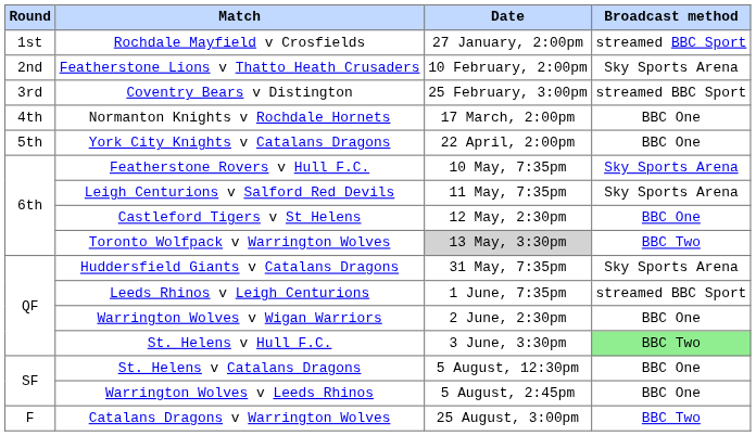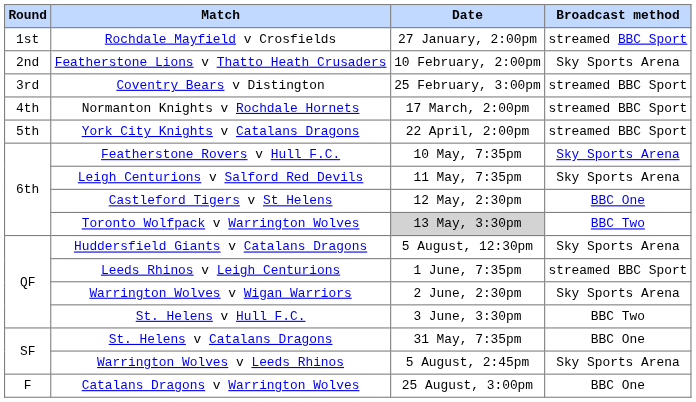 <table border=1 style="border-collapse:collapse; font-size:90%; text-align:center;" cellpadding=3 cellspacing=0>
 <tr bgcolor=#C1D8FF>
 <th>Round</th>
 <th>Match</th>
 <th>Date</th>
 <th>Broadcast method</th>
 </tr>
 <tr>
 <td>1st</td>
 <td><a href='#'>Rochdale Mayfield</a> v Crosfields</td>
 <td>27 January, 2:00pm</td>
 <td>streamed <a href='#'>BBC Sport</a></td>
 </tr>
 <tr>
 <td>2nd</td>
 <td><a href='#'>Featherstone Lions</a> v <a href='#'>Thatto Heath Crusaders</a></td>
 <td>10 February, 2:00pm</td>
 <td>Sky Sports Arena</td>
 </tr>
 <tr>
 <td>3rd</td>
 <td><a href='#'>Coventry Bears</a> v Distington</td>
 <td>25 February, 3:00pm</td>
 <td>streamed BBC Sport</td>
 </tr>
 <tr>
 <td>4th</td>
 <td>Normanton Knights v <a href='#'>Rochdale Hornets</a></td>
 <td>17 March, 2:00pm</td>
-<td>BBC One</td>
+<td>streamed BBC Sport</td>
 </tr>
 <tr>
 <td>5th</td>
 <td><a href='#'>York City Knights</a> v <a href='#'>Catalans Dragons</a></td>
 <td>22 April, 2:00pm</td>
-<td>BBC One</td>
+<td>streamed BBC Sport</td>
 </tr>
 <tr>
 <td rowspan=4>6th</td>
 <td><a href='#'>Featherstone Rovers</a> v <a href='#'>Hull F.C.</a></td>
 <td>10 May, 7:35pm</td>
 <td><a href='#'>Sky Sports Arena</a></td>
 </tr>
 <tr>
 <td><a href='#'>Leigh Centurions</a> v <a href='#'>Salford Red Devils</a></td>
 <td>11 May, 7:35pm</td>
 <td>Sky Sports Arena</td>
 </tr>
 <tr>
 <td><a href='#'>Castleford Tigers</a> v <a href='#'>St Helens</a></td>
 <td>12 May, 2:30pm</td>
 <td><a href='#'>BBC One</a></td>
 </tr>
 <tr>
 <td><a href='#'>Toronto Wolfpack</a> v <a href='#'>Warrington Wolves</a></td>
 <td style="background: lightgrey;">13 May, 3:30pm</td>
 <td><a href='#'>BBC Two</a></td>
 </tr>
 <tr>
 <td rowspan=4>QF</td>
 <td><a href='#'>Huddersfield Giants</a> v <a href='#'>Catalans Dragons</a></td>
-<td>31 May, 7:35pm</td>
+<td>5 August, 12:30pm</td>
 <td>Sky Sports Arena</td>
 </tr>
 <tr>
 <td><a href='#'>Leeds Rhinos</a> v <a href='#'>Leigh Centurions</a></td>
 <td>1 June, 7:35pm</td>
 <td>streamed BBC Sport</td>
 </tr>
 <tr>
 <td><a href='#'>Warrington Wolves</a> v <a href='#'>Wigan Warriors</a></td>
 <td>2 June, 2:30pm</td>
-<td>BBC One</td>
+<td>Sky Sports Arena</td>
 </tr>
 <tr>
 <td><a href='#'>St. Helens</a> v <a href='#'>Hull F.C.</a></td>
 <td>3 June, 3:30pm</td>
-<td style="background: lightgreen;">BBC Two</td>
+<td>BBC Two</td>
 </tr>
 <tr>
 <td rowspan=2>SF</td>
 <td><a href='#'>St. Helens</a> v <a href='#'>Catalans Dragons</a></td>
-<td>5 August, 12:30pm</td>
+<td>31 May, 7:35pm</td>
 <td>BBC One</td>
 </tr>
 <tr>
 <td><a href='#'>Warrington Wolves</a> v <a href='#'>Leeds Rhinos</a></td>
 <td>5 August, 2:45pm</td>
-<td>BBC One</td>
+<td>Sky Sports Arena</td>
 </tr>
 <tr>
 <td>F</td>
 <td><a href='#'>Catalans Dragons</a> v <a href='#'>Warrington Wolves</a></td>
 <td>25 August, 3:00pm</td>
-<td><a href='#'>BBC Two</a></td>
+<td>BBC One</td>
 </tr>
 </table>
